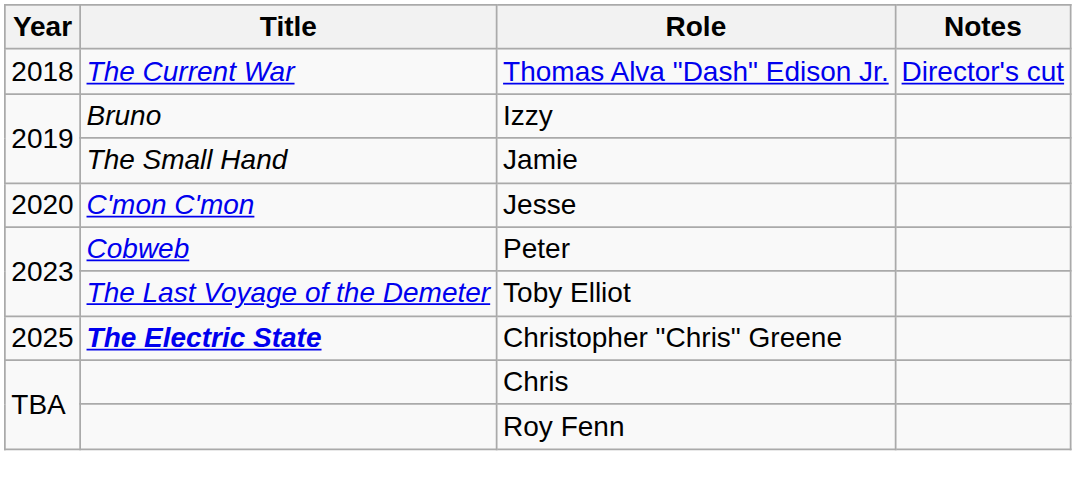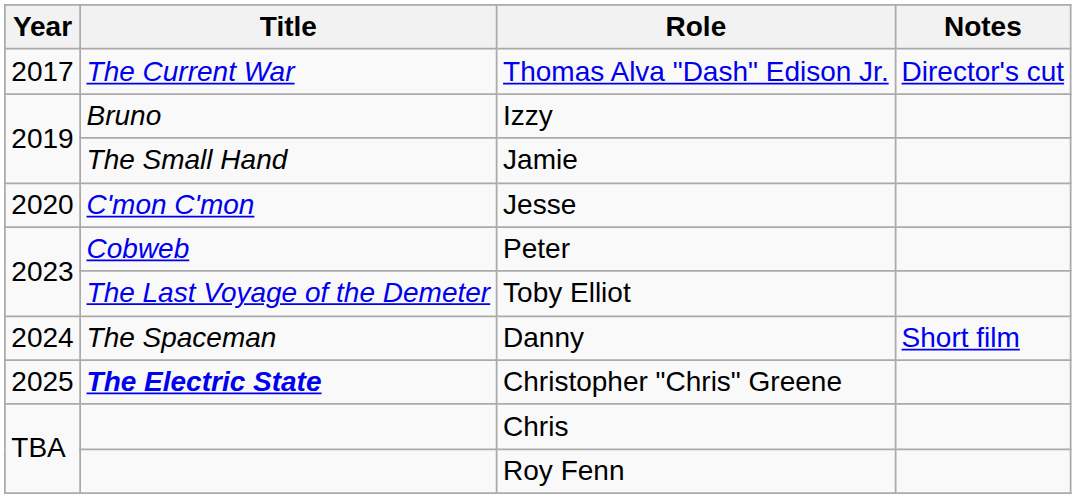 <table class="wikitable sortable">
 <tr>
 <th>Year</th>
 <th>Title</th>
 <th>Role</th>
 <th>Notes</th>
 </tr>
 <tr>
-<td>2018</td>
+<td>2017</td>
 <td><em><a href='#'>The Current War</a></em></td>
 <td><a href='#'>Thomas Alva "Dash" Edison Jr.</a></td>
 <td><a href='#'>Director's cut</a></td>
 </tr>
 <tr>
 <td rowspan="2">2019</td>
 <td><em>Bruno</em></td>
 <td>Izzy</td>
 <td></td>
 </tr>
 <tr>
 <td><em>The Small Hand</em></td>
 <td>Jamie</td>
 <td></td>
 </tr>
 <tr>
 <td>2020</td>
 <td><em><a href='#'>C'mon C'mon</a></em></td>
 <td>Jesse</td>
 <td></td>
 </tr>
 <tr>
 <td rowspan="2">2023</td>
 <td><em><a href='#'>Cobweb</a></em></td>
 <td>Peter</td>
 <td></td>
 </tr>
 <tr>
 <td><em><a href='#'>The Last Voyage of the Demeter</a></em></td>
 <td>Toby Elliot</td>
 <td></td>
 </tr>
 <tr>
+<td>2024</td>
+<td><em>The Spaceman</em></td>
+<td>Danny</td>
+<td><a href='#'>Short film</a></td>
+</tr>
+<tr>
 <td>2025</td>
 <td><strong><em><a href='#'>The Electric State</a></em></strong></td>
 <td>Christopher "Chris" Greene</td>
 <td></td>
 </tr>
 <tr>
 <td rowspan="2">TBA</td>
 <td></td>
 <td>Chris</td>
 <td></td>
 </tr>
 <tr>
 <td></td>
 <td>Roy Fenn</td>
 <td></td>
 </tr>
 </table>
